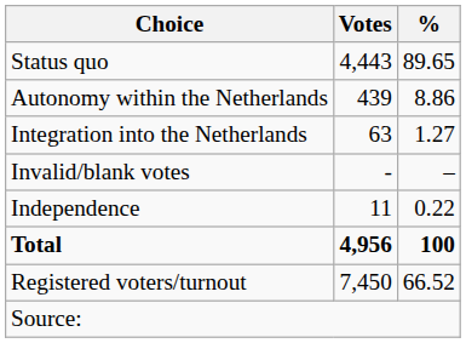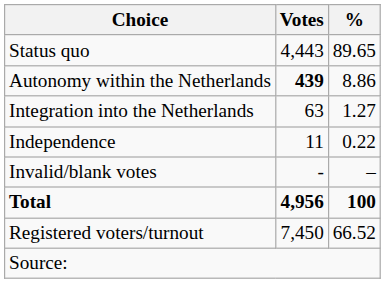 <table class=wikitable style=text-align:right>
 <tr>
 <th>Choice</th>
 <th>Votes</th>
 <th>%</th>
 </tr>
 <tr>
 <td align=left>Status quo</td>
 <td>4,443</td>
 <td>89.65</td>
 </tr>
 <tr>
 <td align=left>Autonomy within the Netherlands</td>
-<td>439</td>
+<td><strong>439</strong></td>
 <td>8.86</td>
 </tr>
 <tr>
 <td align=left>Integration into the Netherlands</td>
 <td>63</td>
 <td>1.27</td>
 </tr>
 <tr>
+<td align=left>Independence</td>
+<td>11</td>
+<td>0.22</td>
+</tr>
+<tr>
 <td align=left>Invalid/blank votes</td>
 <td>-</td>
 <td>–</td>
-</tr>
-<tr>
-<td align=left>Independence</td>
-<td>11</td>
-<td>0.22</td>
 </tr>
 <tr>
 <td align=left><strong>Total</strong></td>
 <td><strong>4,956</strong></td>
 <td><strong>100</strong></td>
 </tr>
 <tr>
 <td align=left>Registered voters/turnout</td>
 <td>7,450</td>
 <td>66.52</td>
 </tr>
 <tr>
 <td align=left colspan=3>Source: </td>
 </tr>
 </table>
